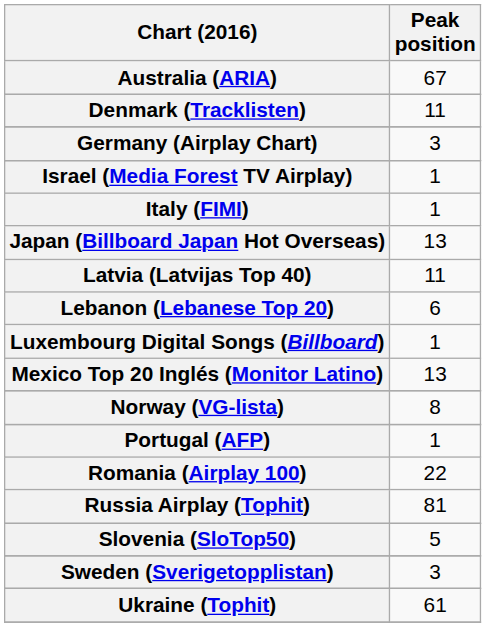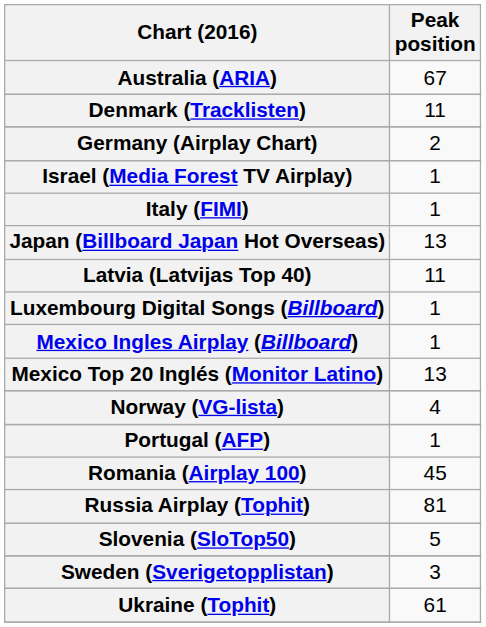 <table class="wikitable sortable plainrowheaders" style="text-align:center;">
 <tr>
 <th>Chart (2016)</th>
 <th>Peak<br>position</th>
 </tr>
 <tr>
 <th scope="row">Australia (<a href='#'>ARIA</a>)</th>
 <td>67</td>
 </tr>
 <tr>
 </tr>
 <tr>
 </tr>
 <tr>
 </tr>
 <tr>
 </tr>
 <tr>
 </tr>
 <tr>
 </tr>
 <tr>
 </tr>
 <tr>
 <th scope="row">Denmark (<a href='#'>Tracklisten</a>)</th>
 <td>11</td>
 </tr>
 <tr>
 </tr>
 <tr>
 </tr>
 <tr>
 </tr>
 <tr>
 </tr>
 <tr>
 <th scope="row">Germany (Airplay Chart)</th>
-<td>3</td>
+<td>2</td>
 </tr>
 <tr>
 </tr>
 <tr>
 </tr>
 <tr>
 </tr>
 <tr>
 </tr>
 <tr>
 </tr>
 <tr>
 <th scope="row">Israel (<a href='#'>Media Forest</a> TV Airplay)</th>
 <td>1</td>
 </tr>
 <tr>
 <th scope="row">Italy (<a href='#'>FIMI</a>)</th>
 <td>1</td>
 </tr>
 <tr>
 <th scope="row">Japan (<a href='#'>Billboard Japan</a> Hot Overseas)</th>
 <td>13</td>
 </tr>
 <tr>
 <th scope="row">Latvia (Latvijas Top 40)</th>
 <td>11</td>
 </tr>
 <tr>
-<th scope="row">Lebanon (<a href='#'>Lebanese Top 20</a>) </th>
-<td>6</td>
+<th scope="row">Luxembourg Digital Songs (<em><a href='#'>Billboard</a></em>)</th>
+<td>1</td>
 </tr>
 <tr>
-<th scope="row">Luxembourg Digital Songs (<em><a href='#'>Billboard</a></em>)</th>
+<th scope="row"><a href='#'>Mexico Ingles Airplay</a> (<em><a href='#'>Billboard</a></em>)</th>
 <td>1</td>
 </tr>
 <tr>
 <th scope="row">Mexico Top 20 Inglés (<a href='#'>Monitor Latino</a>)</th>
 <td>13</td>
 </tr>
 <tr>
 </tr>
 <tr>
 </tr>
 <tr>
 <th scope="row">Norway (<a href='#'>VG-lista</a>)</th>
-<td>8</td>
+<td>4</td>
 </tr>
 <tr>
 </tr>
 <tr>
 </tr>
 <tr>
 <th scope="row">Portugal (<a href='#'>AFP</a>)</th>
 <td>1</td>
 </tr>
 <tr>
 <th scope="row">Romania (<a href='#'>Airplay 100</a>)</th>
-<td>22</td>
+<td>45</td>
 </tr>
 <tr>
 <th scope="row">Russia Airplay (<a href='#'>Tophit</a>)</th>
 <td>81</td>
 </tr>
 <tr>
 </tr>
 <tr>
 </tr>
 <tr>
 </tr>
 <tr>
 <th scope="row">Slovenia (<a href='#'>SloTop50</a>)</th>
 <td>5</td>
 </tr>
 <tr>
 </tr>
 <tr>
 <th scope="row">Sweden (<a href='#'>Sverigetopplistan</a>)</th>
 <td>3</td>
 </tr>
 <tr>
 </tr>
 <tr>
 </tr>
 <tr>
 </tr>
 <tr>
 <th scope="row">Ukraine (<a href='#'>Tophit</a>)</th>
 <td>61</td>
 </tr>
 <tr>
 </tr>
 </table>
